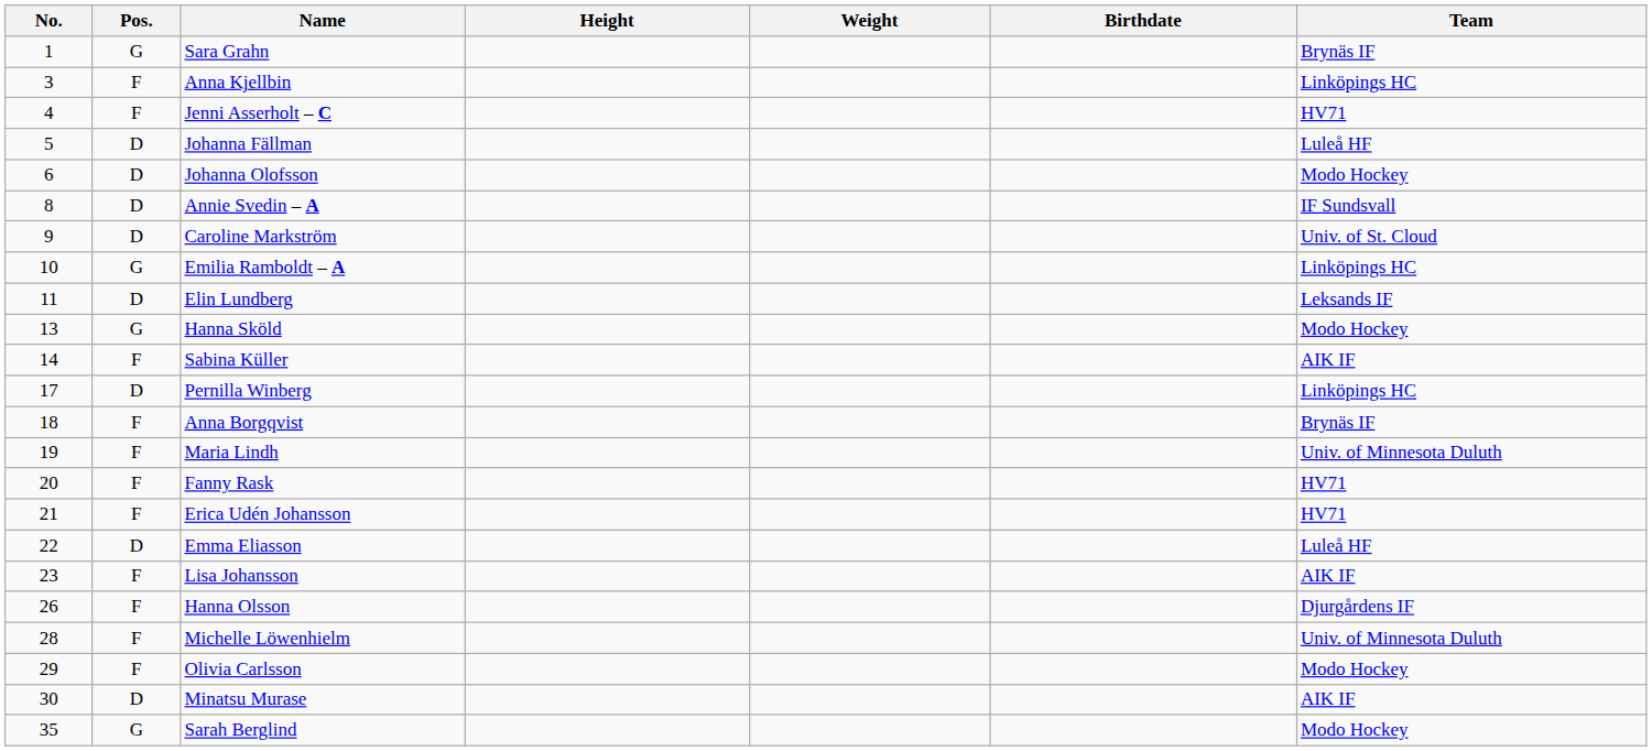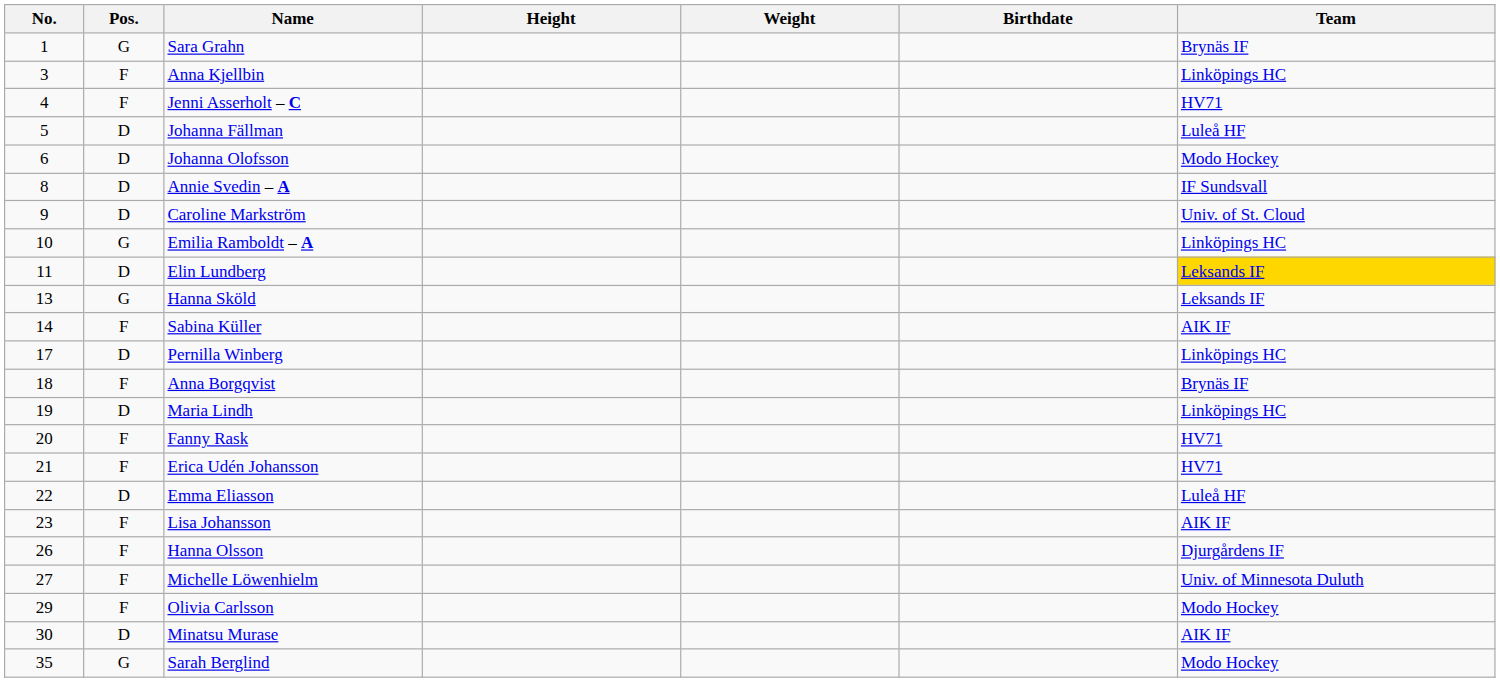 <table width="100%" class="wikitable sortable" style="font-size: 90%; text-align: center;">
 <tr>
 <th style="width:  4%;">No.</th>
 <th style="width:  4%;">Pos.</th>
 <th style="width: 13%;">Name</th>
 <th style="width: 13%;">Height</th>
 <th style="width: 11%;">Weight</th>
 <th style="width: 14%;">Birthdate</th>
 <th style="width: 16%;">Team</th>
 </tr>
 <tr>
 <td>1</td>
 <td>G</td>
 <td align=left><a href='#'>Sara Grahn</a></td>
 <td></td>
 <td></td>
 <td></td>
 <td style="text-align:left;"> <a href='#'>Brynäs IF</a></td>
 </tr>
 <tr>
 <td>3</td>
 <td>F</td>
 <td align=left><a href='#'>Anna Kjellbin</a></td>
 <td></td>
 <td></td>
 <td></td>
 <td style="text-align:left;"> <a href='#'>Linköpings HC</a></td>
 </tr>
 <tr>
 <td>4</td>
 <td>F</td>
 <td align=left><a href='#'>Jenni Asserholt</a> – <strong><a href='#'>C</a></strong></td>
 <td></td>
 <td></td>
 <td></td>
 <td style="text-align:left;"> <a href='#'>HV71</a></td>
 </tr>
 <tr>
 <td>5</td>
 <td>D</td>
 <td align=left><a href='#'>Johanna Fällman</a></td>
 <td></td>
 <td></td>
 <td></td>
 <td style="text-align:left;"> <a href='#'>Luleå HF</a></td>
 </tr>
 <tr>
 <td>6</td>
 <td>D</td>
 <td align=left><a href='#'>Johanna Olofsson</a></td>
 <td></td>
 <td></td>
 <td></td>
 <td style="text-align:left;"> <a href='#'>Modo Hockey</a></td>
 </tr>
 <tr>
 <td>8</td>
 <td>D</td>
 <td align=left><a href='#'>Annie Svedin</a> – <strong><a href='#'>A</a></strong></td>
 <td></td>
 <td></td>
 <td></td>
 <td style="text-align:left;"> <a href='#'>IF Sundsvall</a></td>
 </tr>
 <tr>
 <td>9</td>
 <td>D</td>
 <td align=left><a href='#'>Caroline Markström</a></td>
 <td></td>
 <td></td>
 <td></td>
 <td style="text-align:left;"> <a href='#'>Univ. of St. Cloud</a></td>
 </tr>
 <tr>
 <td>10</td>
 <td>G</td>
 <td align=left><a href='#'>Emilia Ramboldt</a> – <strong><a href='#'>A</a></strong></td>
 <td></td>
 <td></td>
 <td></td>
 <td style="text-align:left;"> <a href='#'>Linköpings HC</a></td>
 </tr>
 <tr>
 <td>11</td>
 <td>D</td>
 <td align=left><a href='#'>Elin Lundberg</a></td>
 <td></td>
 <td></td>
 <td></td>
-<td style="text-align:left;"> <a href='#'>Leksands IF</a></td>
+<td style="background: gold; text-align:left;"> <a href='#'>Leksands IF</a></td>
 </tr>
 <tr>
 <td>13</td>
 <td>G</td>
 <td align=left><a href='#'>Hanna Sköld</a></td>
 <td></td>
 <td></td>
 <td></td>
-<td style="text-align:left;"> <a href='#'>Modo Hockey</a></td>
+<td style="text-align:left;"> <a href='#'>Leksands IF</a></td>
 </tr>
 <tr>
 <td>14</td>
 <td>F</td>
 <td align=left><a href='#'>Sabina Küller</a></td>
 <td></td>
 <td></td>
 <td></td>
 <td style="text-align:left;"> <a href='#'>AIK IF</a></td>
 </tr>
 <tr>
 <td>17</td>
 <td>D</td>
 <td align=left><a href='#'>Pernilla Winberg</a></td>
 <td></td>
 <td></td>
 <td></td>
 <td style="text-align:left;"> <a href='#'>Linköpings HC</a></td>
 </tr>
 <tr>
 <td>18</td>
 <td>F</td>
 <td align=left><a href='#'>Anna Borgqvist</a></td>
 <td></td>
 <td></td>
 <td></td>
 <td style="text-align:left;"> <a href='#'>Brynäs IF</a></td>
 </tr>
 <tr>
 <td>19</td>
-<td>F</td>
+<td>D</td>
 <td align=left><a href='#'>Maria Lindh</a></td>
 <td></td>
 <td></td>
 <td></td>
-<td style="text-align:left;"> <a href='#'>Univ. of Minnesota Duluth</a></td>
+<td style="text-align:left;"> <a href='#'>Linköpings HC</a></td>
 </tr>
 <tr>
 <td>20</td>
 <td>F</td>
 <td align=left><a href='#'>Fanny Rask</a></td>
 <td></td>
 <td></td>
 <td></td>
 <td style="text-align:left;"> <a href='#'>HV71</a></td>
 </tr>
 <tr>
 <td>21</td>
 <td>F</td>
 <td align=left><a href='#'>Erica Udén Johansson</a></td>
 <td></td>
 <td></td>
 <td></td>
 <td style="text-align:left;"> <a href='#'>HV71</a></td>
 </tr>
 <tr>
 <td>22</td>
 <td>D</td>
 <td align=left><a href='#'>Emma Eliasson</a></td>
 <td></td>
 <td></td>
 <td></td>
 <td style="text-align:left;"> <a href='#'>Luleå HF</a></td>
 </tr>
 <tr>
 <td>23</td>
 <td>F</td>
 <td align=left><a href='#'>Lisa Johansson</a></td>
 <td></td>
 <td></td>
 <td></td>
 <td style="text-align:left;"> <a href='#'>AIK IF</a></td>
 </tr>
 <tr>
 <td>26</td>
 <td>F</td>
 <td align=left><a href='#'>Hanna Olsson</a></td>
 <td></td>
 <td></td>
 <td></td>
 <td style="text-align:left;"> <a href='#'>Djurgårdens IF</a></td>
 </tr>
 <tr>
-<td>28</td>
+<td>27</td>
 <td>F</td>
 <td align=left><a href='#'>Michelle Löwenhielm</a></td>
 <td></td>
 <td></td>
 <td></td>
 <td style="text-align:left;"> <a href='#'>Univ. of Minnesota Duluth</a></td>
 </tr>
 <tr>
 <td>29</td>
 <td>F</td>
 <td align=left><a href='#'>Olivia Carlsson</a></td>
 <td></td>
 <td></td>
 <td></td>
 <td style="text-align:left;"> <a href='#'>Modo Hockey</a></td>
 </tr>
 <tr>
 <td>30</td>
 <td>D</td>
 <td align=left><a href='#'>Minatsu Murase</a></td>
 <td></td>
 <td></td>
 <td></td>
 <td style="text-align:left;"> <a href='#'>AIK IF</a></td>
 </tr>
 <tr>
 <td>35</td>
 <td>G</td>
 <td align=left><a href='#'>Sarah Berglind</a></td>
 <td></td>
 <td></td>
 <td></td>
 <td style="text-align:left;"> <a href='#'>Modo Hockey</a></td>
 </tr>
 </table>
